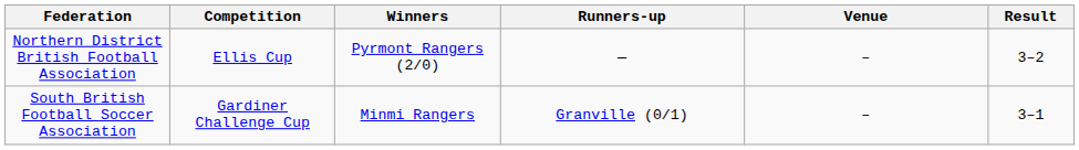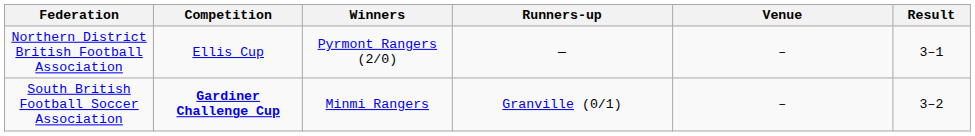 <table class="wikitable" width="75%">
 <tr>
 <th style="width:10em">Federation</th>
 <th style="width:10em">Competition</th>
 <th style="width:10em">Winners</th>
 <th style="width:15em">Runners-up</th>
 <th style="width:15em">Venue</th>
 <th style="width:05em">Result</th>
 </tr>
 <tr>
 <td align="center"><a href='#'>Northern District British Football Association</a></td>
 <td align="center"><a href='#'>Ellis Cup</a></td>
 <td align="center"><a href='#'>Pyrmont Rangers</a> (2/0)</td>
 <td align="center">—</td>
 <td align="center">–</td>
-<td align="center">3–2</td>
+<td align="center">3–1</td>
 </tr>
 <tr>
 <td align="center"><a href='#'>South British Football Soccer Association</a></td>
-<td align="center"><a href='#'>Gardiner Challenge Cup</a></td>
+<td align="center"><strong><a href='#'>Gardiner Challenge Cup</a></strong></td>
 <td align="center"><a href='#'>Minmi Rangers</a></td>
 <td align="center"><a href='#'>Granville</a> (0/1)</td>
 <td align="center">–</td>
-<td align="center">3–1</td>
+<td align="center">3–2</td>
 </tr>
 </table>
